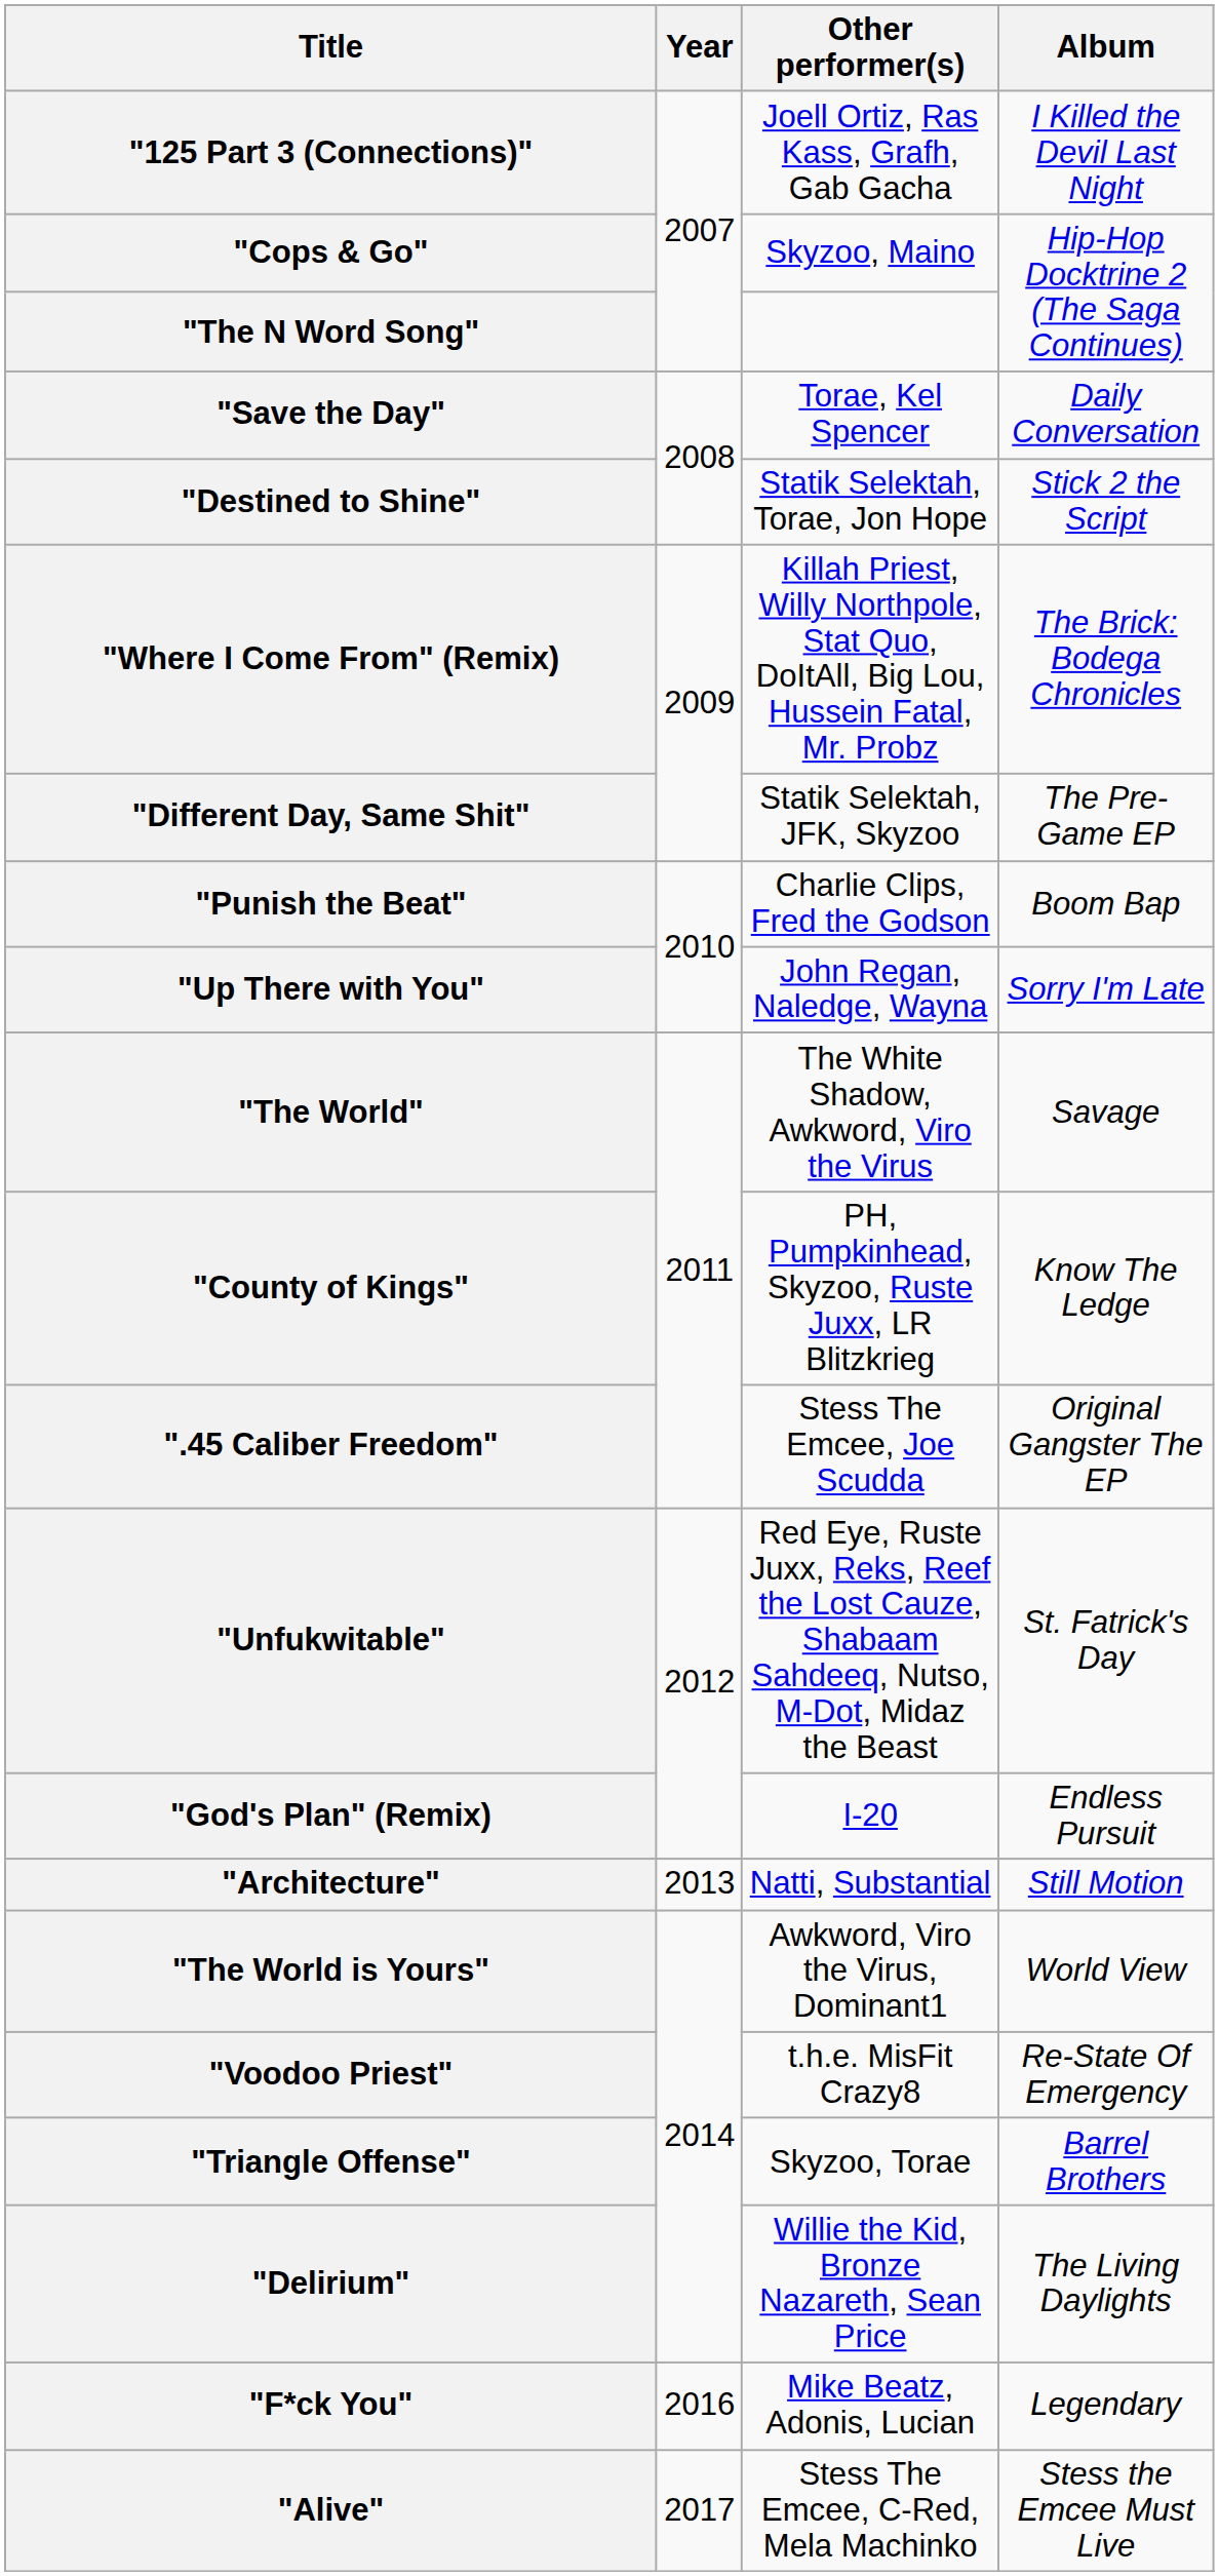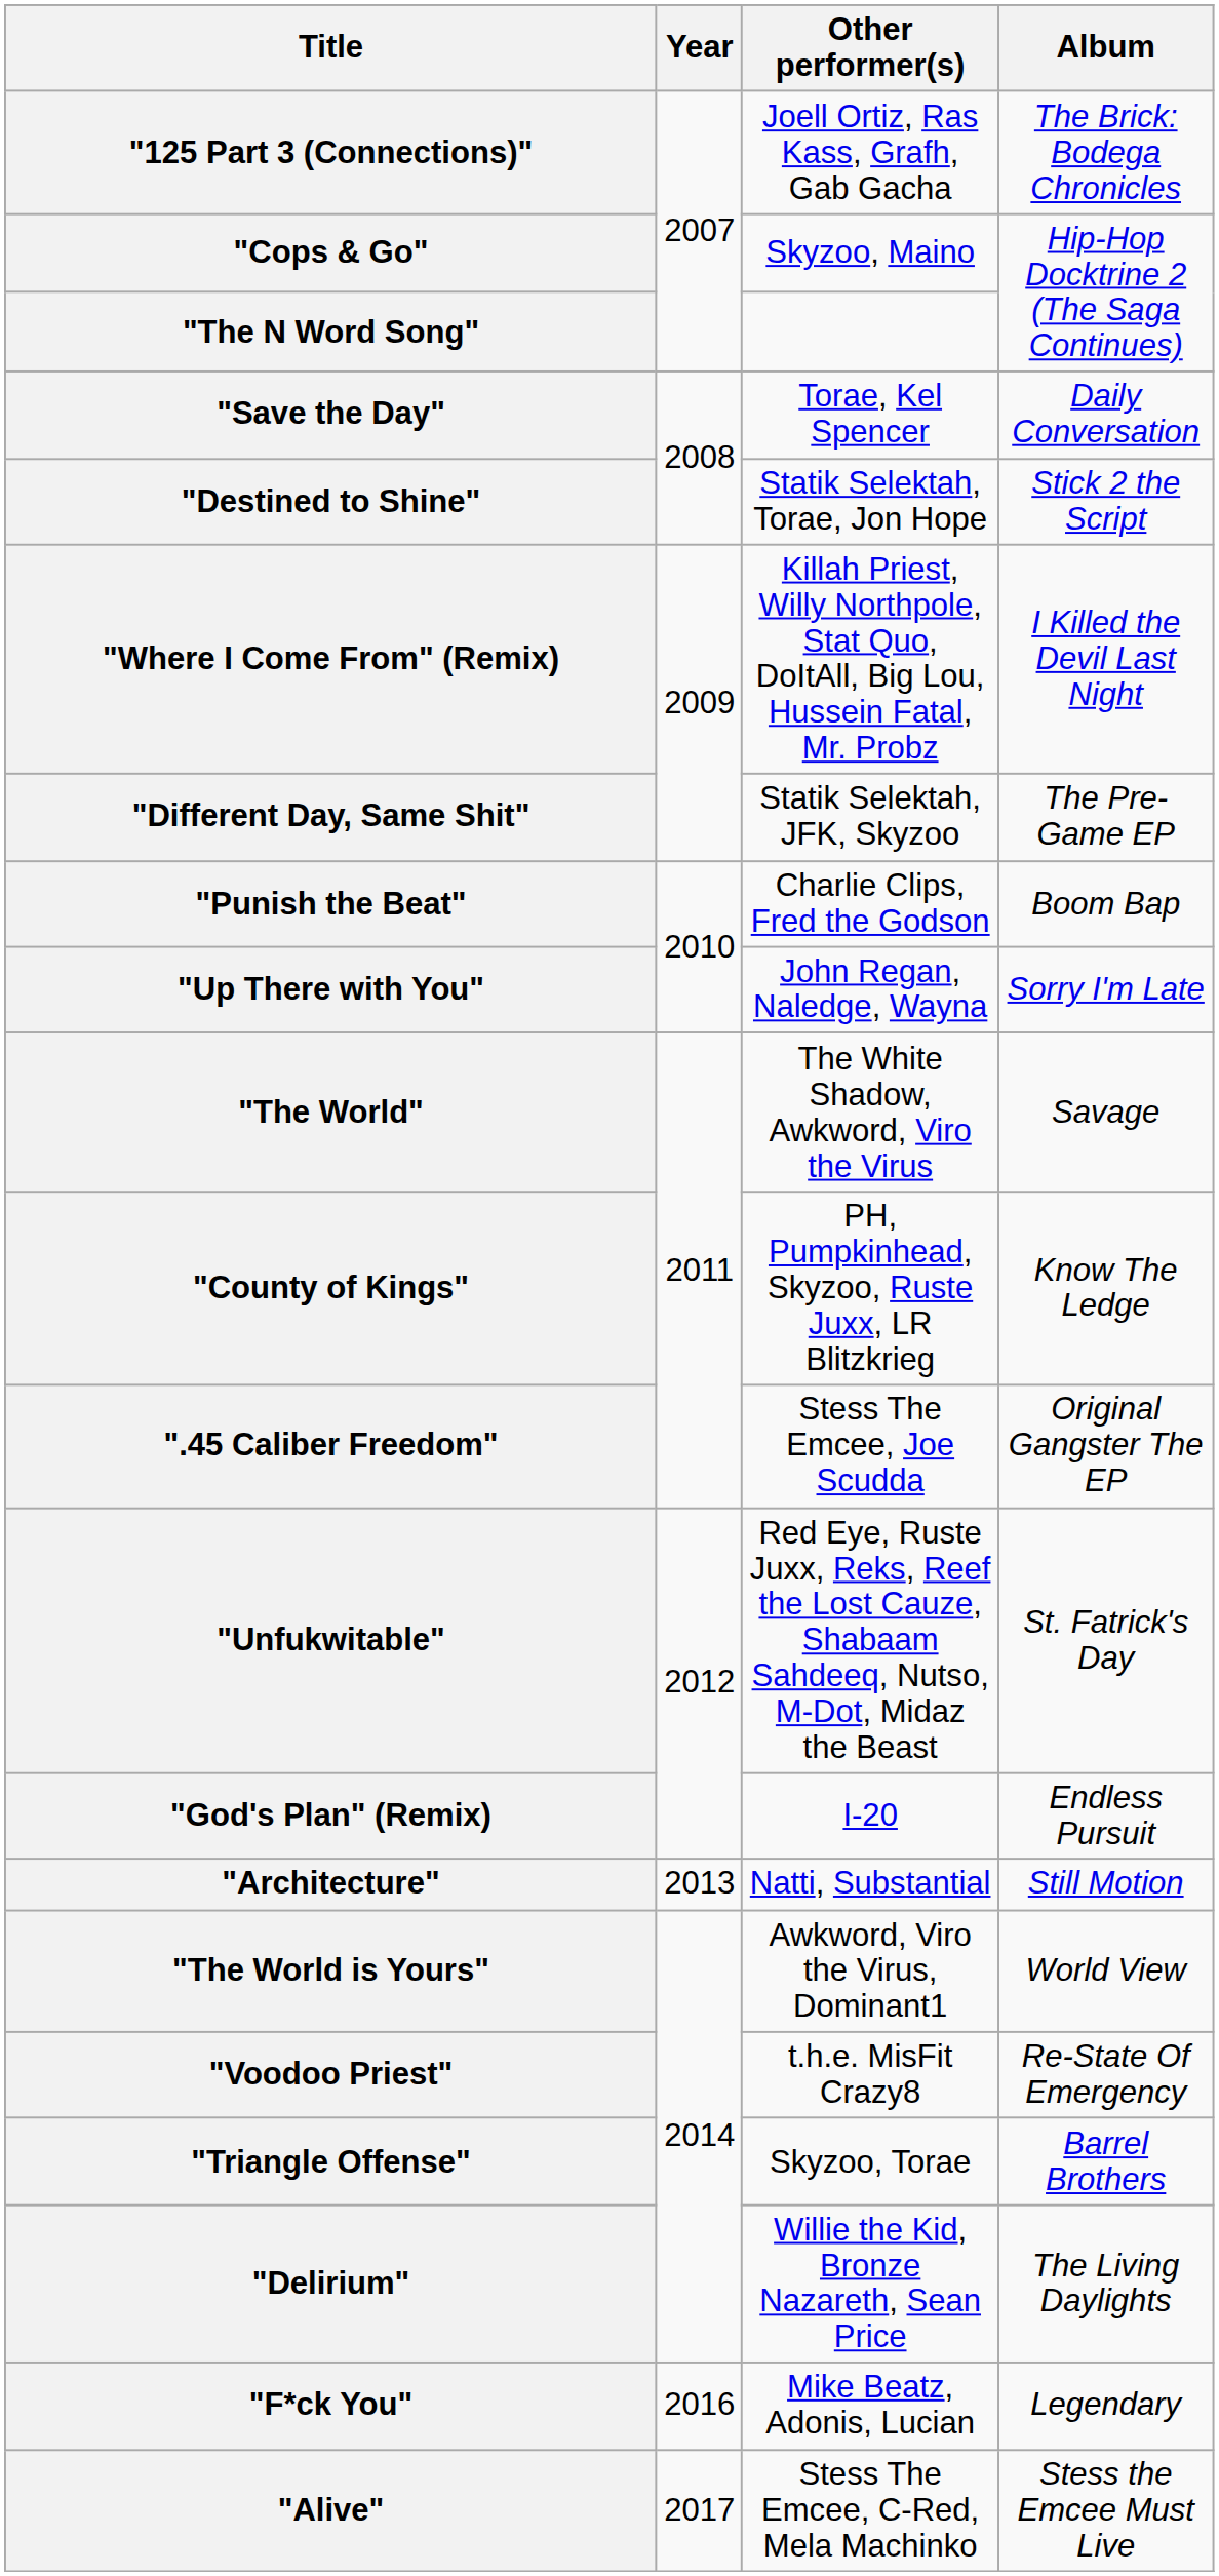 <table class="wikitable plainrowheaders" style="text-align:center;">
 <tr>
 <th style="width:20em;">Title</th>
 <th>Year</th>
 <th>Other performer(s)</th>
 <th>Album</th>
 </tr>
 <tr>
 <th scope="row">"125 Part 3 (Connections)"</th>
 <td rowspan="3">2007</td>
 <td><a href='#'>Joell Ortiz</a>, <a href='#'>Ras Kass</a>, <a href='#'>Grafh</a>, Gab Gacha</td>
-<td><em><a href='#'>I Killed the Devil Last Night</a></em></td>
+<td><em><a href='#'>The Brick: Bodega Chronicles</a></em></td>
 </tr>
 <tr>
 <th scope="row">"Cops & Go"</th>
 <td><a href='#'>Skyzoo</a>, <a href='#'>Maino</a></td>
 <td rowspan="2"><em><a href='#'>Hip-Hop Docktrine 2 (The Saga Continues)</a></em></td>
 </tr>
 <tr>
 <th scope="row">"The N Word Song"</th>
 <td></td>
 </tr>
 <tr>
 <th scope="row">"Save the Day"</th>
 <td rowspan="2">2008</td>
 <td><a href='#'>Torae</a>, <a href='#'>Kel Spencer</a></td>
 <td><em><a href='#'>Daily Conversation</a></em></td>
 </tr>
 <tr>
 <th scope="row">"Destined to Shine"</th>
 <td><a href='#'>Statik Selektah</a>, Torae, Jon Hope</td>
 <td><em><a href='#'>Stick 2 the Script</a></em></td>
 </tr>
 <tr>
 <th scope="row">"Where I Come From" (Remix)</th>
 <td rowspan="2">2009</td>
 <td><a href='#'>Killah Priest</a>, <a href='#'>Willy Northpole</a>, <a href='#'>Stat Quo</a>, DoItAll, Big Lou, <a href='#'>Hussein Fatal</a>, <a href='#'>Mr. Probz</a></td>
-<td><em><a href='#'>The Brick: Bodega Chronicles</a></em></td>
+<td><em><a href='#'>I Killed the Devil Last Night</a></em></td>
 </tr>
 <tr>
 <th scope="row">"Different Day, Same Shit"</th>
 <td>Statik Selektah, JFK, Skyzoo</td>
 <td><em>The Pre-Game EP</em></td>
 </tr>
 <tr>
 <th scope="row">"Punish the Beat"</th>
 <td rowspan="2">2010</td>
 <td>Charlie Clips, <a href='#'>Fred the Godson</a></td>
 <td><em>Boom Bap</em></td>
 </tr>
 <tr>
 <th scope="row">"Up There with You"</th>
 <td><a href='#'>John Regan</a>, <a href='#'>Naledge</a>, <a href='#'>Wayna</a></td>
 <td><em><a href='#'>Sorry I'm Late</a></em></td>
 </tr>
 <tr>
 <th scope="row">"The World"</th>
 <td rowspan="3">2011</td>
 <td>The White Shadow, Awkword, <a href='#'>Viro the Virus</a></td>
 <td><em>Savage</em></td>
 </tr>
 <tr>
 <th scope="row">"County of Kings"</th>
 <td>PH, <a href='#'>Pumpkinhead</a>, Skyzoo, <a href='#'>Ruste Juxx</a>, LR Blitzkrieg</td>
 <td><em>Know The Ledge</em></td>
 </tr>
 <tr>
 <th scope="row">".45 Caliber Freedom"</th>
 <td>Stess The Emcee, <a href='#'>Joe Scudda</a></td>
 <td><em>Original Gangster The EP</em></td>
 </tr>
 <tr>
 <th scope="row">"Unfukwitable"</th>
 <td rowspan="2">2012</td>
 <td>Red Eye, Ruste Juxx, <a href='#'>Reks</a>, <a href='#'>Reef the Lost Cauze</a>, <a href='#'>Shabaam Sahdeeq</a>, Nutso, <a href='#'>M-Dot</a>, Midaz the Beast</td>
 <td><em>St. Fatrick's Day</em></td>
 </tr>
 <tr>
 <th scope="row">"God's Plan" (Remix)</th>
 <td><a href='#'>I-20</a></td>
 <td><em>Endless Pursuit</em></td>
 </tr>
 <tr>
 <th scope="row">"Architecture"</th>
 <td>2013</td>
 <td><a href='#'>Natti</a>, <a href='#'>Substantial</a></td>
 <td><em><a href='#'>Still Motion</a></em></td>
 </tr>
 <tr>
 <th scope="row">"The World is Yours"</th>
 <td rowspan="4">2014</td>
 <td>Awkword, Viro the Virus, Dominant1</td>
 <td><em>World View</em></td>
 </tr>
 <tr>
 <th scope="row">"Voodoo Priest"</th>
 <td>t.h.e. MisFit Crazy8</td>
 <td><em>Re-State Of Emergency</em></td>
 </tr>
 <tr>
 <th scope="row">"Triangle Offense"</th>
 <td>Skyzoo, Torae</td>
 <td><em><a href='#'>Barrel Brothers</a></em></td>
 </tr>
 <tr>
 <th scope="row">"Delirium"</th>
 <td><a href='#'>Willie the Kid</a>, <a href='#'>Bronze Nazareth</a>, <a href='#'>Sean Price</a></td>
 <td><em>The Living Daylights</em></td>
 </tr>
 <tr>
 <th scope="row">"F*ck You"</th>
 <td>2016</td>
 <td><a href='#'>Mike Beatz</a>, Adonis, Lucian</td>
 <td><em>Legendary</em></td>
 </tr>
 <tr>
 <th scope="row">"Alive"</th>
 <td>2017</td>
 <td>Stess The Emcee, C-Red, Mela Machinko</td>
 <td><em>Stess the Emcee Must Live</em></td>
 </tr>
 <tr>
 </tr>
 </table>
